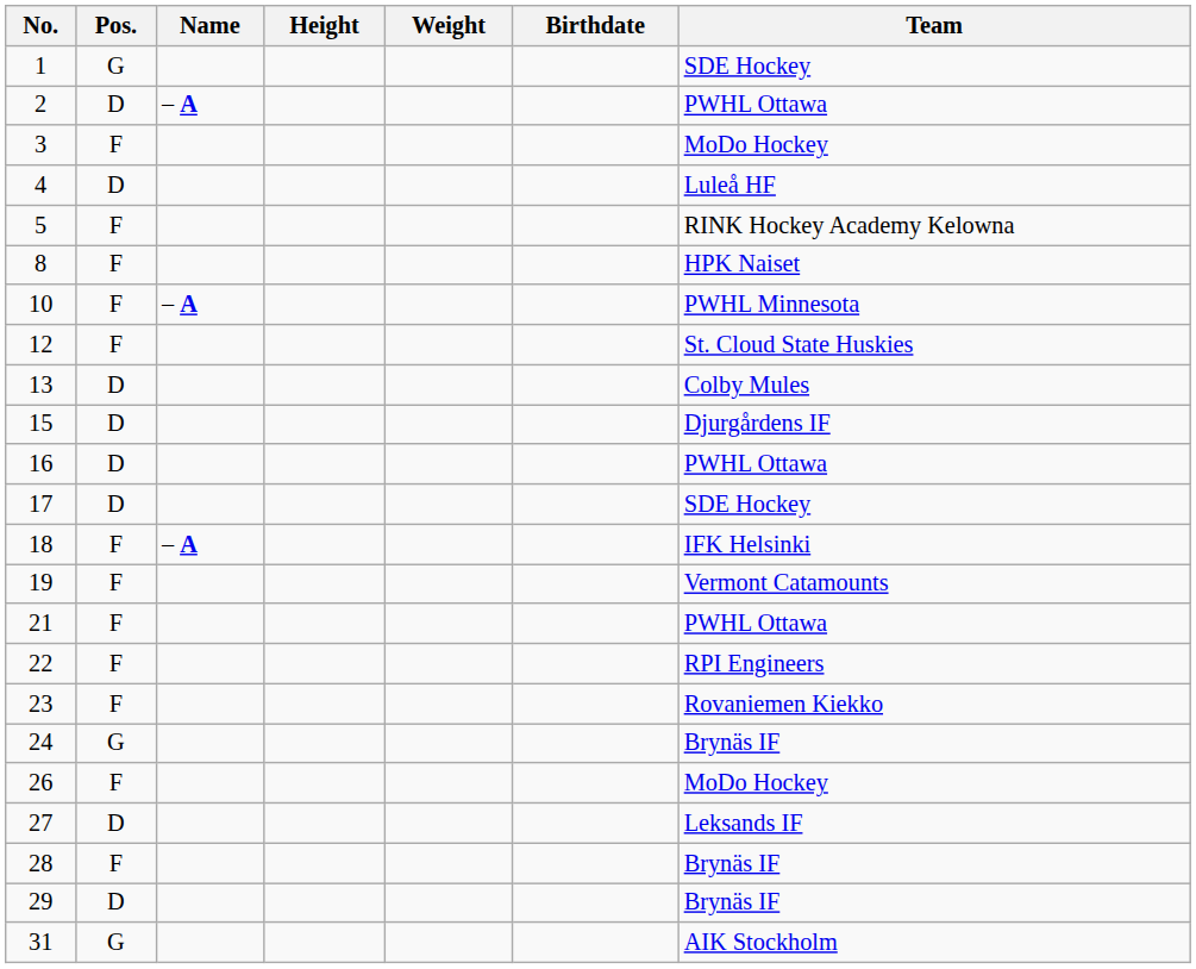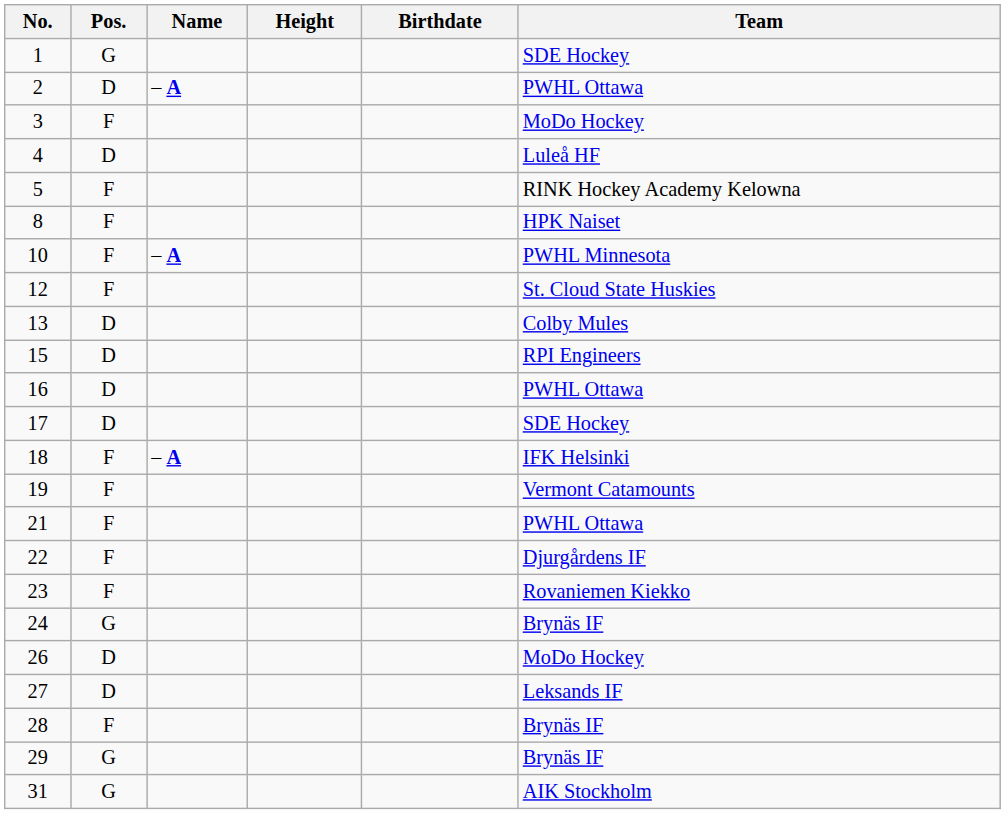 <table class="wikitable sortable" width="80%" style="font-size: 90%; text-align: center;">
 <tr>
 <th>No.</th>
 <th>Pos.</th>
 <th>Name</th>
 <th>Height</th>
-<th>Weight</th>
 <th>Birthdate</th>
 <th>Team</th>
 </tr>
 <tr>
 <td>1</td>
 <td>G</td>
 <td align=left></td>
-<td></td>
 <td></td>
 <td></td>
 <td align=left> <a href='#'>SDE Hockey</a></td>
 </tr>
 <tr>
 <td>2</td>
 <td>D</td>
 <td align=left> – <strong><a href='#'>A</a></strong></td>
 <td></td>
 <td></td>
-<td></td>
 <td align=left> <a href='#'>PWHL Ottawa</a></td>
 </tr>
 <tr>
 <td>3</td>
 <td>F</td>
 <td align=left></td>
-<td></td>
 <td></td>
 <td></td>
 <td align="left"> <a href='#'>MoDo Hockey</a></td>
 </tr>
 <tr>
 <td>4</td>
 <td>D</td>
 <td align=left></td>
 <td></td>
 <td></td>
-<td></td>
 <td align="left"> <a href='#'>Luleå HF</a></td>
 </tr>
 <tr>
 <td>5</td>
 <td>F</td>
 <td align=left></td>
-<td></td>
 <td></td>
 <td></td>
 <td align=left> RINK Hockey Academy Kelowna</td>
 </tr>
 <tr>
 <td>8</td>
 <td>F</td>
 <td align=left></td>
 <td></td>
 <td></td>
-<td></td>
 <td align=left> <a href='#'>HPK Naiset</a></td>
 </tr>
 <tr>
 <td>10</td>
 <td>F</td>
 <td align=left> – <strong><a href='#'>A</a></strong></td>
-<td></td>
 <td></td>
 <td></td>
 <td align="left"> <a href='#'>PWHL Minnesota</a></td>
 </tr>
 <tr>
 <td>12</td>
 <td>F</td>
 <td align=left></td>
 <td></td>
 <td></td>
-<td></td>
 <td align="left"> <a href='#'>St. Cloud State Huskies</a></td>
 </tr>
 <tr>
 <td>13</td>
 <td>D</td>
 <td align=left></td>
-<td></td>
 <td></td>
 <td></td>
 <td align="left"> <a href='#'>Colby Mules</a></td>
 </tr>
 <tr>
 <td>15</td>
 <td>D</td>
 <td align=left></td>
 <td></td>
 <td></td>
-<td></td>
-<td align=left> <a href='#'>Djurgårdens IF</a></td>
+<td align="left"> <a href='#'>RPI Engineers</a></td>
 </tr>
 <tr>
 <td>16</td>
 <td>D</td>
 <td align=left></td>
-<td></td>
 <td></td>
 <td></td>
 <td align="left"> <a href='#'>PWHL Ottawa</a></td>
 </tr>
 <tr>
 <td>17</td>
 <td>D</td>
 <td align=left></td>
 <td></td>
 <td></td>
-<td></td>
 <td align="left"> <a href='#'>SDE Hockey</a></td>
 </tr>
 <tr>
 <td>18</td>
 <td>F</td>
 <td align=left> – <strong><a href='#'>A</a></strong></td>
-<td></td>
 <td></td>
 <td></td>
 <td align="left"> <a href='#'>IFK Helsinki</a></td>
 </tr>
 <tr>
 <td>19</td>
 <td>F</td>
 <td align=left></td>
 <td></td>
 <td></td>
-<td></td>
 <td align="left"> <a href='#'>Vermont Catamounts</a></td>
 </tr>
 <tr>
 <td>21</td>
 <td>F</td>
 <td align=left></td>
-<td></td>
 <td></td>
 <td></td>
 <td style="text-align:left;"> <a href='#'>PWHL Ottawa</a></td>
 </tr>
 <tr>
 <td>22</td>
 <td>F</td>
 <td align=left></td>
 <td></td>
 <td></td>
-<td></td>
-<td align="left"> <a href='#'>RPI Engineers</a></td>
+<td align=left> <a href='#'>Djurgårdens IF</a></td>
 </tr>
 <tr>
 <td>23</td>
 <td>F</td>
 <td align=left></td>
-<td></td>
 <td></td>
 <td></td>
 <td align=left> <a href='#'>Rovaniemen Kiekko</a></td>
 </tr>
 <tr>
 <td>24</td>
 <td>G</td>
 <td align=left></td>
 <td></td>
 <td></td>
-<td></td>
 <td align=left> <a href='#'>Brynäs IF</a></td>
 </tr>
 <tr>
 <td>26</td>
-<td>F</td>
+<td>D</td>
 <td align=left></td>
-<td></td>
 <td></td>
 <td></td>
 <td align="left"> <a href='#'>MoDo Hockey</a></td>
 </tr>
 <tr>
 <td>27</td>
 <td>D</td>
 <td align=left></td>
 <td></td>
 <td></td>
-<td></td>
 <td align=left> <a href='#'>Leksands IF</a></td>
 </tr>
 <tr>
 <td>28</td>
 <td>F</td>
 <td align=left></td>
 <td></td>
 <td></td>
-<td></td>
 <td align="left"> <a href='#'>Brynäs IF</a></td>
 </tr>
 <tr>
 <td>29</td>
-<td>D</td>
+<td>G</td>
 <td align=left></td>
-<td></td>
 <td></td>
 <td></td>
 <td align=left> <a href='#'>Brynäs IF</a></td>
 </tr>
 <tr>
 <td>31</td>
 <td>G</td>
 <td align=left></td>
 <td></td>
 <td></td>
-<td></td>
 <td align="left"> <a href='#'>AIK Stockholm</a></td>
 </tr>
 </table>
